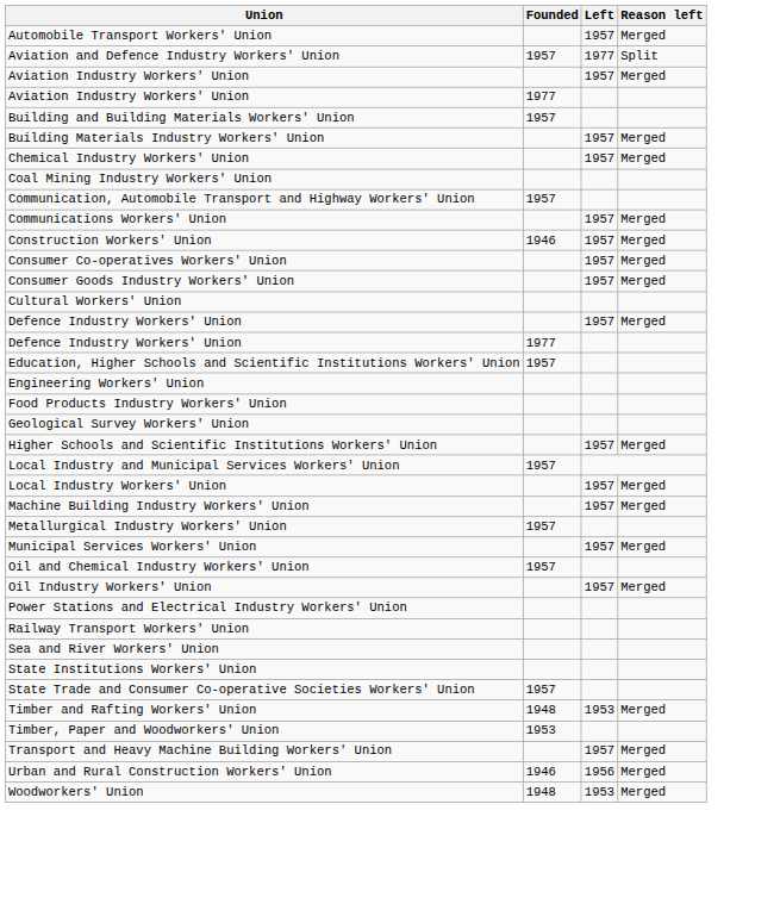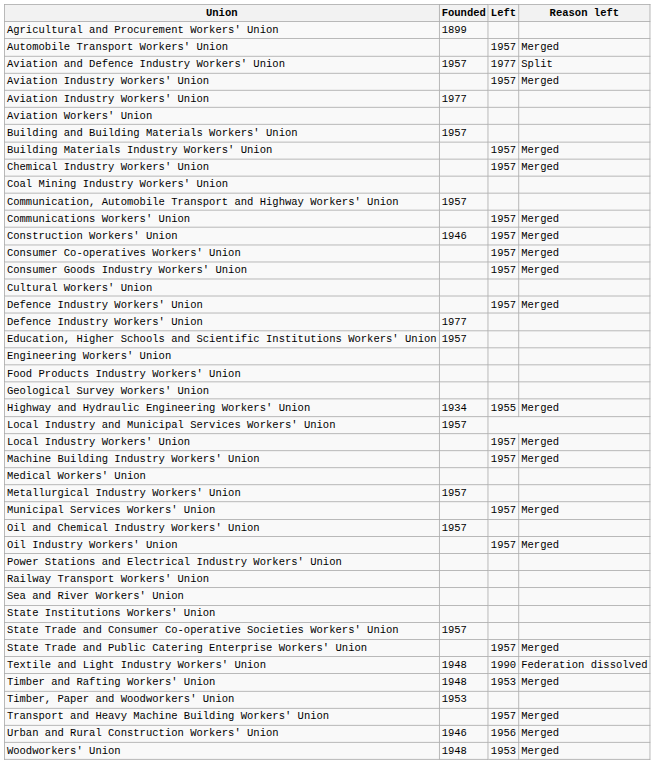 <table class="wikitable sortable">
 <tr>
 <th>Union</th>
 <th>Founded</th>
 <th>Left</th>
 <th>Reason left</th>
+</tr>
+<tr>
+<td>Agricultural and Procurement Workers' Union</td>
+<td>1899</td>
+<td></td>
+<td></td>
 </tr>
 <tr>
 <td>Automobile Transport Workers' Union</td>
 <td></td>
 <td>1957</td>
 <td>Merged</td>
 </tr>
 <tr>
 <td>Aviation and Defence Industry Workers' Union</td>
 <td>1957</td>
 <td>1977</td>
 <td>Split</td>
 </tr>
 <tr>
 <td>Aviation Industry Workers' Union</td>
 <td></td>
 <td>1957</td>
 <td>Merged</td>
 </tr>
 <tr>
 <td>Aviation Industry Workers' Union</td>
 <td>1977</td>
+<td></td>
+<td></td>
+</tr>
+<tr>
+<td>Aviation Workers' Union</td>
+<td></td>
 <td></td>
 <td></td>
 </tr>
 <tr>
 <td>Building and Building Materials Workers' Union</td>
 <td>1957</td>
 <td></td>
 <td></td>
 </tr>
 <tr>
 <td>Building Materials Industry Workers' Union</td>
 <td></td>
 <td>1957</td>
 <td>Merged</td>
 </tr>
 <tr>
 <td>Chemical Industry Workers' Union</td>
 <td></td>
 <td>1957</td>
 <td>Merged</td>
 </tr>
 <tr>
 <td>Coal Mining Industry Workers' Union</td>
 <td></td>
 <td></td>
 <td></td>
 </tr>
 <tr>
 <td>Communication, Automobile Transport and Highway Workers' Union</td>
 <td>1957</td>
 <td></td>
 <td></td>
 </tr>
 <tr>
 <td>Communications Workers' Union</td>
 <td></td>
 <td>1957</td>
 <td>Merged</td>
 </tr>
 <tr>
 <td>Construction Workers' Union</td>
 <td>1946</td>
 <td>1957</td>
 <td>Merged</td>
 </tr>
 <tr>
 <td>Consumer Co-operatives Workers' Union</td>
 <td></td>
 <td>1957</td>
 <td>Merged</td>
 </tr>
 <tr>
 <td>Consumer Goods Industry Workers' Union</td>
 <td></td>
 <td>1957</td>
 <td>Merged</td>
 </tr>
 <tr>
 <td>Cultural Workers' Union</td>
 <td></td>
 <td></td>
 <td></td>
 </tr>
 <tr>
 <td>Defence Industry Workers' Union</td>
 <td></td>
 <td>1957</td>
 <td>Merged</td>
 </tr>
 <tr>
 <td>Defence Industry Workers' Union</td>
 <td>1977</td>
 <td></td>
 <td></td>
 </tr>
 <tr>
 <td>Education, Higher Schools and Scientific Institutions Workers' Union</td>
 <td>1957</td>
 <td></td>
 <td></td>
 </tr>
 <tr>
 <td>Engineering Workers' Union</td>
 <td></td>
 <td></td>
 <td></td>
 </tr>
 <tr>
 <td>Food Products Industry Workers' Union</td>
 <td></td>
 <td></td>
 <td></td>
 </tr>
 <tr>
 <td>Geological Survey Workers' Union</td>
 <td></td>
 <td></td>
 <td></td>
 </tr>
 <tr>
-<td>Higher Schools and Scientific Institutions Workers' Union</td>
-<td></td>
-<td>1957</td>
+<td>Highway and Hydraulic Engineering Workers' Union</td>
+<td>1934</td>
+<td>1955</td>
 <td>Merged</td>
 </tr>
 <tr>
 <td>Local Industry and Municipal Services Workers' Union</td>
 <td>1957</td>
 </tr>
 <tr>
 <td>Local Industry Workers' Union</td>
 <td></td>
 <td>1957</td>
 <td>Merged</td>
 </tr>
 <tr>
 <td>Machine Building Industry Workers' Union</td>
 <td></td>
 <td>1957</td>
 <td>Merged</td>
+</tr>
+<tr>
+<td>Medical Workers' Union</td>
+<td></td>
+<td></td>
+<td></td>
 </tr>
 <tr>
 <td>Metallurgical Industry Workers' Union</td>
 <td>1957</td>
 <td></td>
 <td></td>
 </tr>
 <tr>
 <td>Municipal Services Workers' Union</td>
 <td></td>
 <td>1957</td>
 <td>Merged</td>
 </tr>
 <tr>
 <td>Oil and Chemical Industry Workers' Union</td>
 <td>1957</td>
 <td></td>
 <td></td>
 </tr>
 <tr>
 <td>Oil Industry Workers' Union</td>
 <td></td>
 <td>1957</td>
 <td>Merged</td>
 </tr>
 <tr>
 <td>Power Stations and Electrical Industry Workers' Union</td>
 <td></td>
 <td></td>
 <td></td>
 </tr>
 <tr>
 <td>Railway Transport Workers' Union</td>
 <td></td>
 <td></td>
 <td></td>
 </tr>
 <tr>
 <td>Sea and River Workers' Union</td>
 <td></td>
 <td></td>
 <td></td>
 </tr>
 <tr>
 <td>State Institutions Workers' Union</td>
 <td></td>
 <td></td>
 <td></td>
 </tr>
 <tr>
 <td>State Trade and Consumer Co-operative Societies Workers' Union</td>
 <td>1957</td>
 <td></td>
 <td></td>
 </tr>
 <tr>
+<td>State Trade and Public Catering Enterprise Workers' Union</td>
+<td></td>
+<td>1957</td>
+<td>Merged</td>
+</tr>
+<tr>
+<td>Textile and Light Industry Workers' Union</td>
+<td>1948</td>
+<td>1990</td>
+<td>Federation dissolved</td>
+</tr>
+<tr>
 <td>Timber and Rafting Workers' Union</td>
 <td>1948</td>
 <td>1953</td>
 <td>Merged</td>
 </tr>
 <tr>
 <td>Timber, Paper and Woodworkers' Union</td>
 <td>1953</td>
 <td></td>
 <td></td>
 </tr>
 <tr>
 <td>Transport and Heavy Machine Building Workers' Union</td>
 <td></td>
 <td>1957</td>
 <td>Merged</td>
 </tr>
 <tr>
 <td>Urban and Rural Construction Workers' Union</td>
 <td>1946</td>
 <td>1956</td>
 <td>Merged</td>
 </tr>
 <tr>
 <td>Woodworkers' Union</td>
 <td>1948</td>
 <td>1953</td>
 <td>Merged</td>
 </tr>
 </table>
